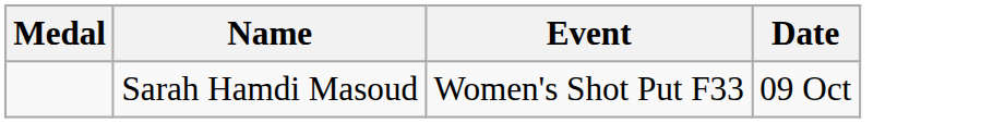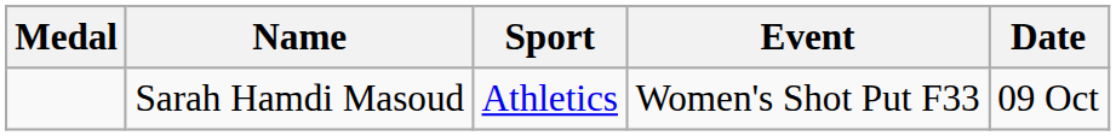 <table class="wikitable sortable"  style="font-size:95%">
 <tr>
 <th>Medal</th>
 <th>Name</th>
+<th>Sport</th>
 <th>Event</th>
 <th>Date</th>
 </tr>
 <tr>
 <td></td>
 <td>Sarah Hamdi Masoud</td>
+<td><a href='#'>Athletics</a></td>
 <td>Women's Shot Put F33</td>
 <td>09 Oct</td>
 </tr>
 </table>
